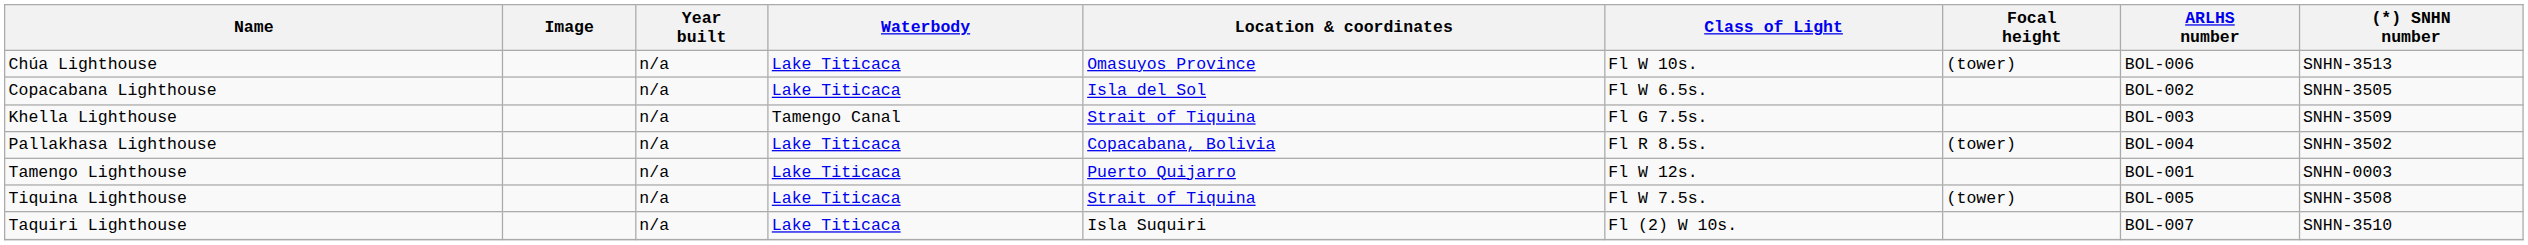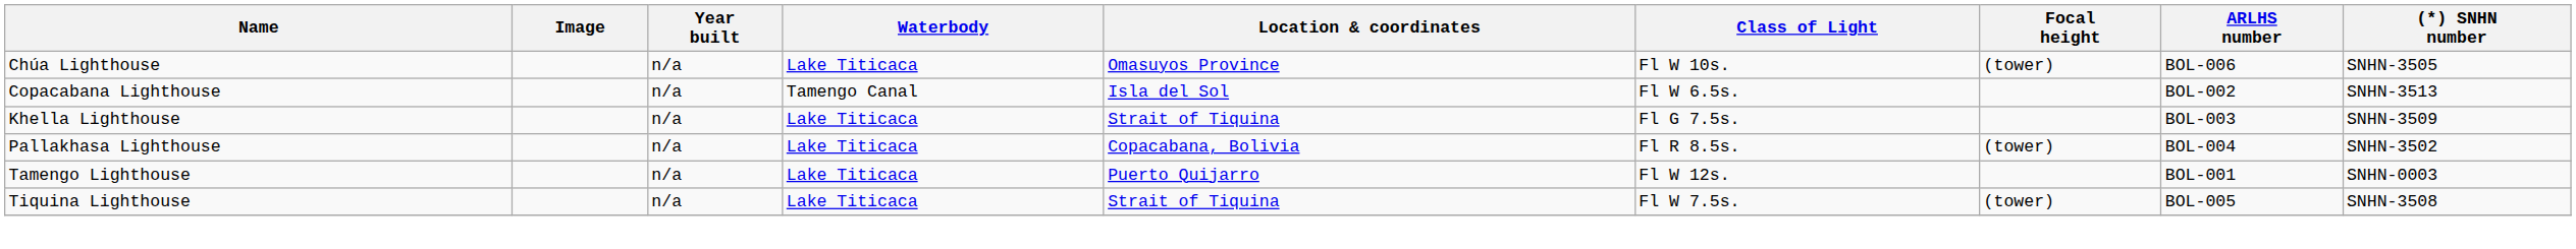 <table class="wikitable sortable" style="width:100%">
 <tr>
 <th>Name</th>
 <th>Image</th>
 <th>Year<br>built</th>
 <th><a href='#'>Waterbody</a></th>
 <th>Location & coordinates</th>
 <th><a href='#'>Class of Light</a></th>
 <th>Focal<br>height</th>
 <th><a href='#'>ARLHS</a><br>number</th>
 <th>(*) SNHN <br>number</th>
 </tr>
 <tr>
 <td>Chúa Lighthouse</td>
 <td></td>
 <td>n/a</td>
 <td><a href='#'>Lake Titicaca</a></td>
 <td><a href='#'>Omasuyos Province</a><br> </td>
 <td>Fl W 10s.</td>
 <td> (tower)</td>
 <td>BOL-006</td>
-<td>SNHN-3513</td>
+<td>SNHN-3505</td>
 </tr>
 <tr>
 <td>Copacabana Lighthouse</td>
 <td></td>
 <td>n/a</td>
-<td><a href='#'>Lake Titicaca</a></td>
+<td>Tamengo Canal</td>
 <td><a href='#'>Isla del Sol</a><br> </td>
 <td>Fl W 6.5s.</td>
 <td></td>
 <td>BOL-002</td>
-<td>SNHN-3505</td>
+<td>SNHN-3513</td>
 </tr>
 <tr>
 <td>Khella Lighthouse</td>
 <td> </td>
 <td>n/a</td>
-<td>Tamengo Canal</td>
+<td><a href='#'>Lake Titicaca</a></td>
 <td><a href='#'>Strait of Tiquina</a><br></td>
 <td>Fl G 7.5s.</td>
 <td></td>
 <td>BOL-003</td>
 <td>SNHN-3509</td>
 </tr>
 <tr>
 <td>Pallakhasa Lighthouse</td>
 <td></td>
 <td>n/a</td>
 <td><a href='#'>Lake Titicaca</a></td>
 <td><a href='#'>Copacabana, Bolivia</a><br> </td>
 <td>Fl R 8.5s.</td>
 <td> (tower)</td>
 <td>BOL-004</td>
 <td>SNHN-3502</td>
 </tr>
 <tr>
 <td>Tamengo Lighthouse</td>
 <td> </td>
 <td>n/a</td>
 <td><a href='#'>Lake Titicaca</a></td>
 <td><a href='#'>Puerto Quijarro</a><br> </td>
 <td>Fl W 12s.</td>
 <td></td>
 <td>BOL-001</td>
 <td>SNHN-0003</td>
 </tr>
 <tr>
 <td>Tiquina Lighthouse</td>
 <td></td>
 <td>n/a</td>
 <td><a href='#'>Lake Titicaca</a></td>
 <td><a href='#'>Strait of Tiquina</a><br></td>
 <td>Fl W 7.5s.</td>
 <td> (tower)</td>
 <td>BOL-005</td>
 <td>SNHN-3508</td>
 </tr>
 <tr>
-<td>Taquiri Lighthouse</td>
-<td></td>
-<td>n/a</td>
-<td><a href='#'>Lake Titicaca</a></td>
-<td>Isla Suquiri<br></td>
-<td>Fl (2) W 10s.</td>
-<td></td>
-<td>BOL-007</td>
-<td>SNHN-3510</td>
-</tr>
-<tr>
 </tr>
 </table>
